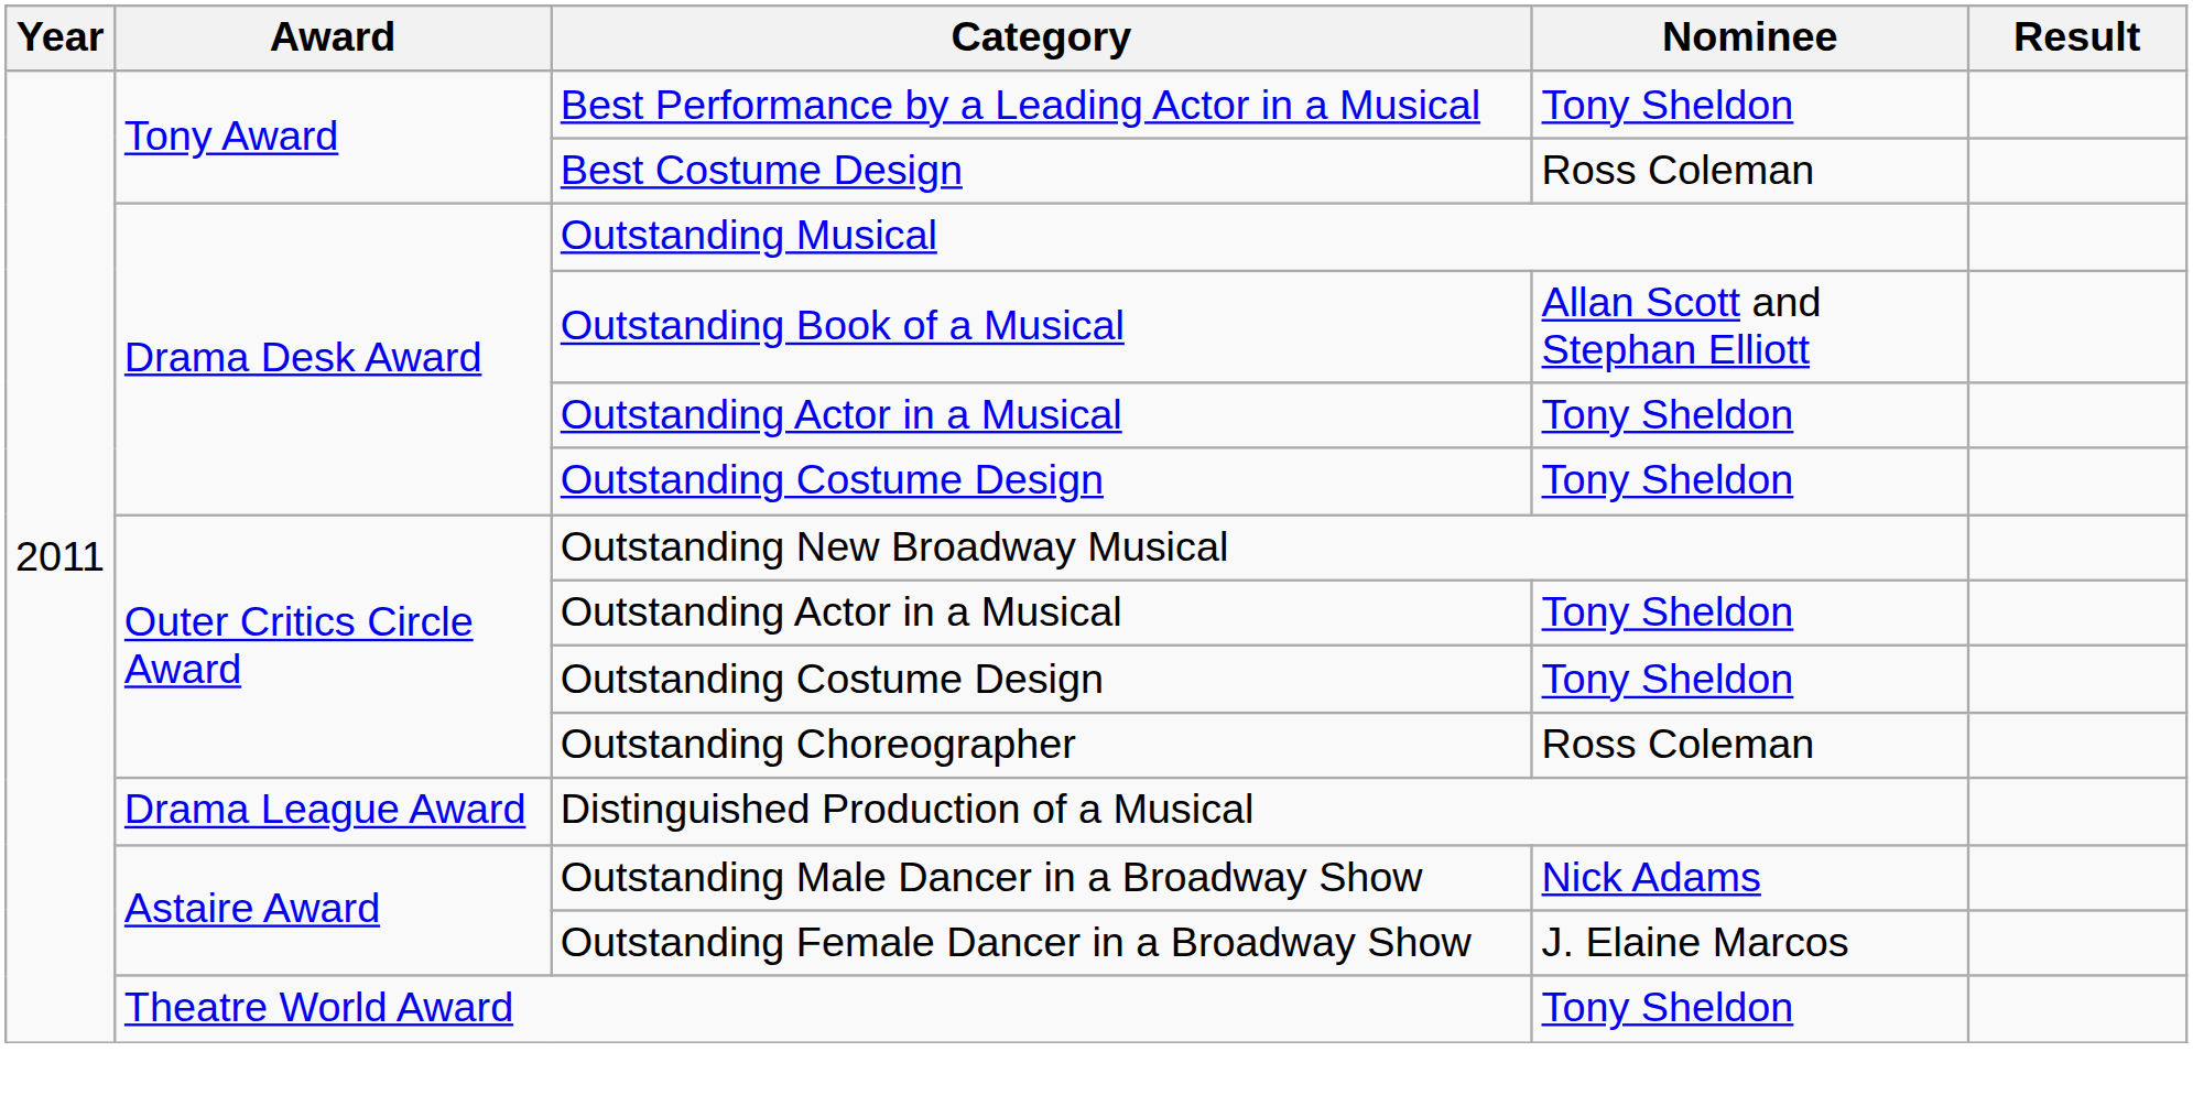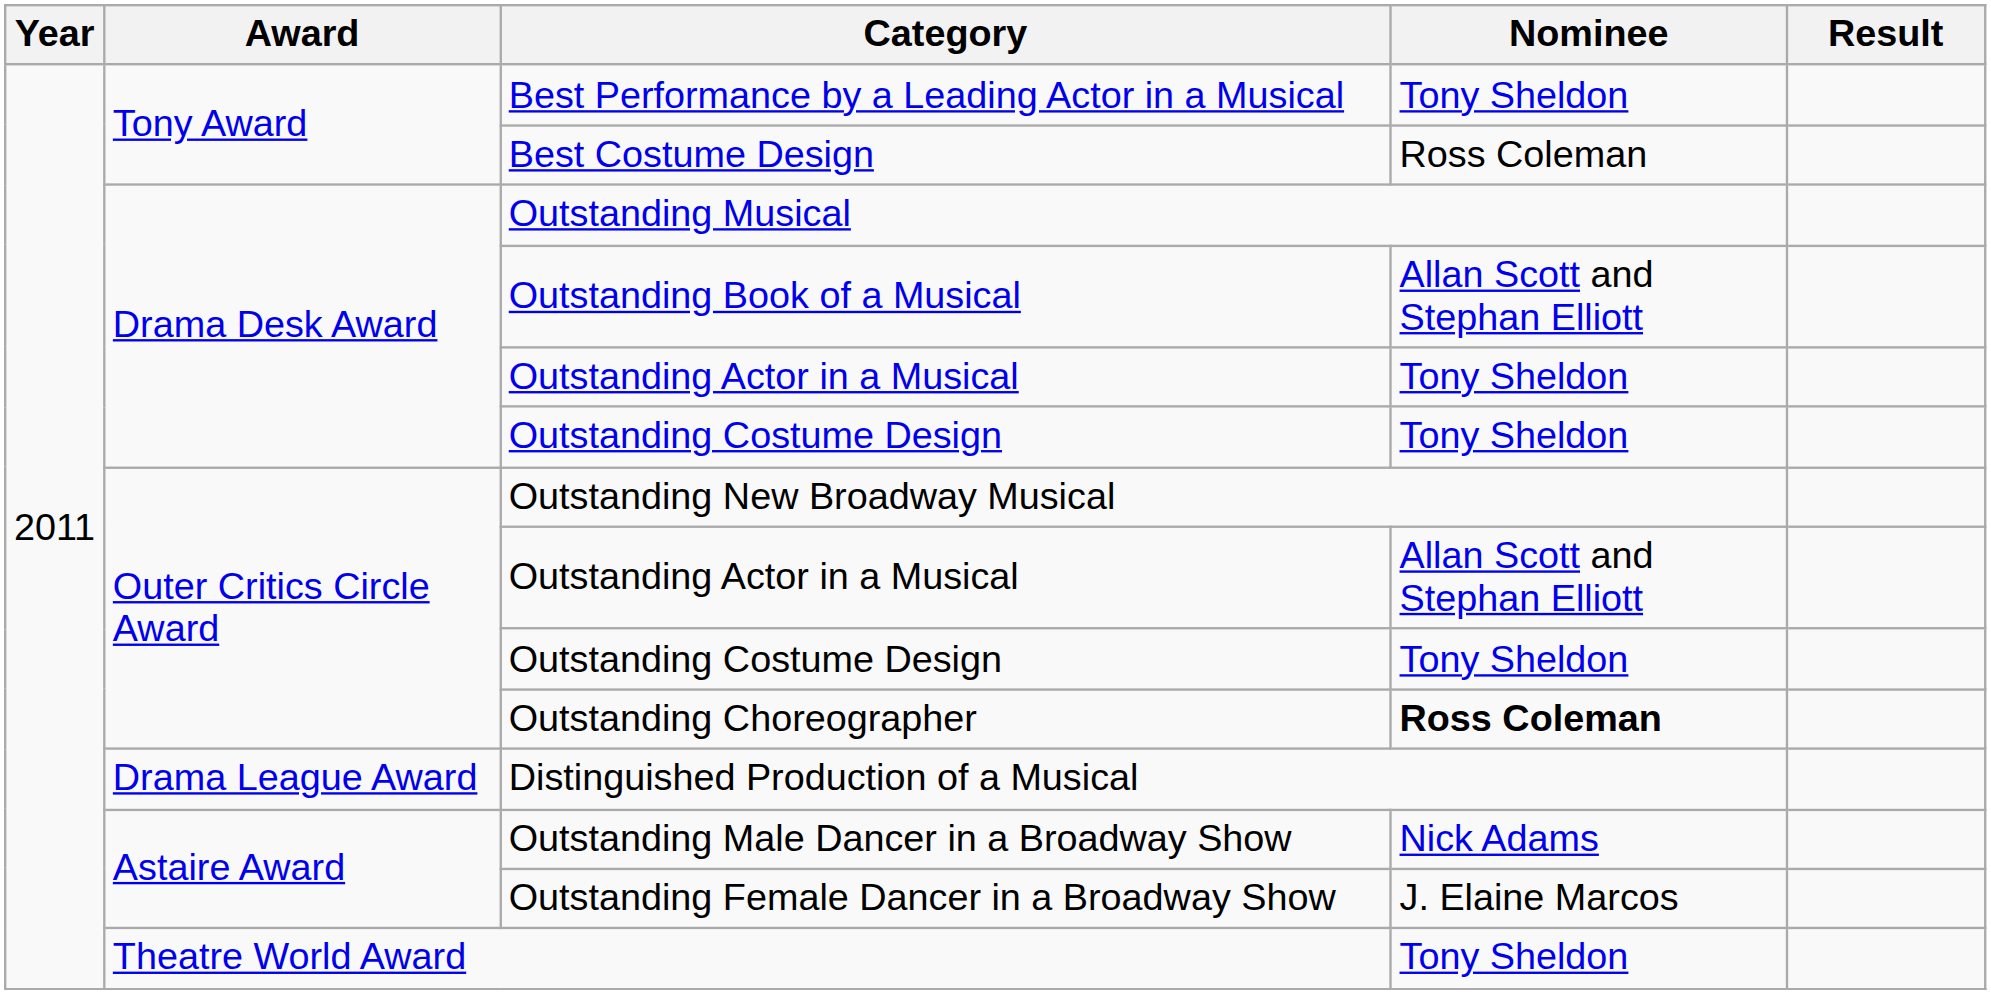 <table class="wikitable" style="width:95%;">
 <tr>
 <th style="width:5%;">Year</th>
 <th style="width:20%;">Award</th>
 <th style="width:45%;">Category</th>
 <th style="width:20%;">Nominee</th>
 <th style="width:10%;">Result</th>
 </tr>
 <tr>
 <td rowspan=14>2011</td>
 <td rowspan=2><a href='#'>Tony Award</a></td>
 <td><a href='#'>Best Performance by a Leading Actor in a Musical</a></td>
 <td><a href='#'>Tony Sheldon</a></td>
 <td></td>
 </tr>
 <tr>
 <td><a href='#'>Best Costume Design</a></td>
 <td>Ross Coleman</td>
 <td></td>
 </tr>
 <tr>
 <td rowspan=4><a href='#'>Drama Desk Award</a></td>
 <td colspan=2><a href='#'>Outstanding Musical</a></td>
 <td></td>
 </tr>
 <tr>
 <td><a href='#'>Outstanding Book of a Musical</a></td>
 <td><a href='#'>Allan Scott</a> and <a href='#'>Stephan Elliott</a></td>
 <td></td>
 </tr>
 <tr>
 <td><a href='#'>Outstanding Actor in a Musical</a></td>
 <td><a href='#'>Tony Sheldon</a></td>
 <td></td>
 </tr>
 <tr>
 <td><a href='#'>Outstanding Costume Design</a></td>
 <td><a href='#'>Tony Sheldon</a></td>
 <td></td>
 </tr>
 <tr>
 <td rowspan=4><a href='#'>Outer Critics Circle Award</a></td>
 <td colspan=2>Outstanding New Broadway Musical</td>
 <td></td>
 </tr>
 <tr>
 <td>Outstanding Actor in a Musical</td>
-<td><a href='#'>Tony Sheldon</a></td>
+<td><a href='#'>Allan Scott</a> and <a href='#'>Stephan Elliott</a></td>
 <td></td>
 </tr>
 <tr>
 <td>Outstanding Costume Design</td>
 <td><a href='#'>Tony Sheldon</a></td>
 <td></td>
 </tr>
 <tr>
 <td>Outstanding Choreographer</td>
-<td>Ross Coleman</td>
+<td><strong>Ross Coleman</strong></td>
 <td></td>
 </tr>
 <tr>
 <td><a href='#'>Drama League Award</a></td>
 <td colspan=2>Distinguished Production of a Musical</td>
 <td></td>
 </tr>
 <tr>
 <td rowspan=2><a href='#'>Astaire Award</a></td>
 <td>Outstanding Male Dancer in a Broadway Show</td>
 <td><a href='#'>Nick Adams</a></td>
 <td></td>
 </tr>
 <tr>
 <td>Outstanding Female Dancer in a Broadway Show</td>
 <td>J. Elaine Marcos</td>
 <td></td>
 </tr>
 <tr>
 <td colspan=2><a href='#'>Theatre World Award</a></td>
 <td><a href='#'>Tony Sheldon</a></td>
 <td></td>
 </tr>
 <tr>
 </tr>
 </table>
